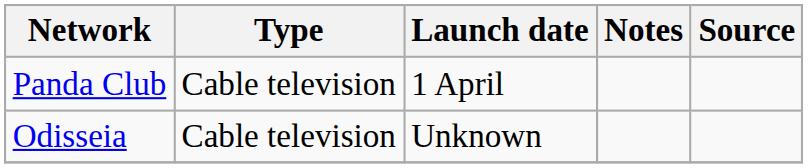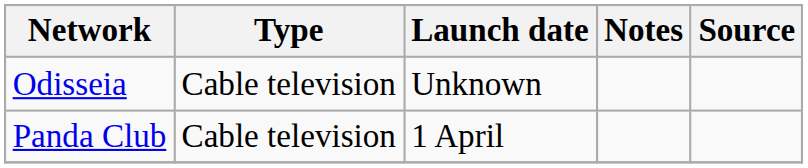 <table class="wikitable sortable">
 <tr>
 <th>Network</th>
 <th>Type</th>
 <th>Launch date</th>
 <th>Notes</th>
 <th>Source</th>
 </tr>
 <tr>
+<td><a href='#'>Odisseia</a></td>
+<td>Cable television</td>
+<td>Unknown</td>
+<td></td>
+<td></td>
+</tr>
+<tr>
 <td><a href='#'>Panda Club</a></td>
 <td>Cable television</td>
 <td>1 April</td>
 <td></td>
 <td></td>
 </tr>
 <tr>
-<td><a href='#'>Odisseia</a></td>
-<td>Cable television</td>
-<td>Unknown</td>
-<td></td>
-<td></td>
-</tr>
-<tr>
 </tr>
 </table>
